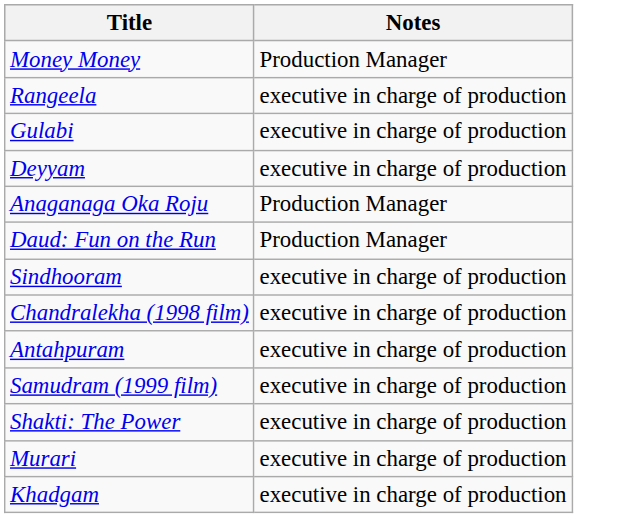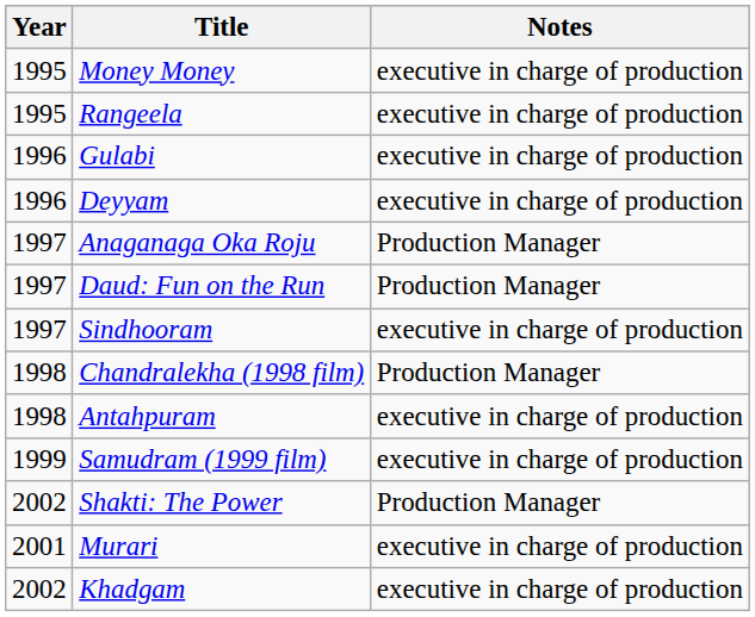 <table class="wikitable sortable plainrowheaders">
 <tr style="background:#ccc; text-align:center;">
+<th scope="col">Year</th>
 <th scope="col">Title</th>
 <th scope="col" class="unsortable">Notes</th>
 </tr>
 <tr>
+<td>1995</td>
 <td><em><a href='#'>Money Money</a></em></td>
-<td>Production Manager</td>
+<td>executive in charge of production</td>
 </tr>
 <tr>
+<td>1995</td>
 <td><em><a href='#'>Rangeela</a></em></td>
 <td>executive in charge of production</td>
 </tr>
 <tr>
+<td>1996</td>
 <td><em><a href='#'>Gulabi</a></em></td>
 <td>executive in charge of production</td>
 </tr>
 <tr>
+<td>1996</td>
 <td><em><a href='#'>Deyyam</a></em></td>
 <td>executive in charge of production</td>
 </tr>
 <tr>
+<td>1997</td>
 <td><em><a href='#'>Anaganaga Oka Roju</a></em></td>
 <td>Production Manager</td>
 </tr>
 <tr>
+<td>1997</td>
 <td><em><a href='#'>Daud: Fun on the Run</a></em></td>
 <td>Production Manager</td>
 </tr>
 <tr>
+<td>1997</td>
 <td><em><a href='#'>Sindhooram</a></em></td>
 <td>executive in charge of production</td>
 </tr>
 <tr>
+<td>1998</td>
 <td><em><a href='#'>Chandralekha (1998 film)</a></em></td>
-<td>executive in charge of production</td>
+<td>Production Manager</td>
 </tr>
 <tr>
+<td>1998</td>
 <td><em><a href='#'>Antahpuram</a></em></td>
 <td>executive in charge of production</td>
 </tr>
 <tr>
+<td>1999</td>
 <td><em><a href='#'>Samudram (1999 film)</a></em></td>
 <td>executive in charge of production</td>
 </tr>
 <tr>
+<td>2002</td>
 <td><em><a href='#'>Shakti: The Power</a></em></td>
-<td>executive in charge of production</td>
+<td>Production Manager</td>
 </tr>
 <tr>
+<td>2001</td>
 <td><em><a href='#'>Murari</a></em></td>
 <td>executive in charge of production</td>
 </tr>
 <tr>
+<td>2002</td>
 <td><em><a href='#'>Khadgam</a></em></td>
 <td>executive in charge of production</td>
 </tr>
 </table>
